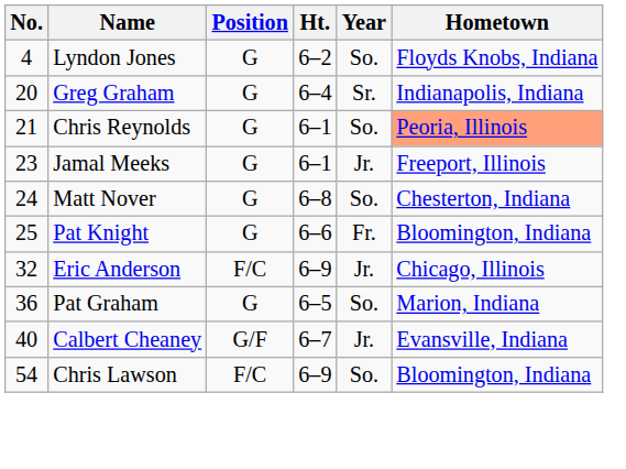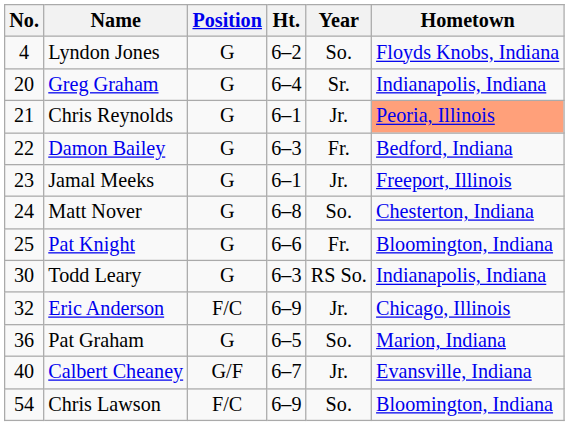 <table class="wikitable" style="text-align:center">
 <tr>
 <th>No.</th>
 <th>Name</th>
 <th><a href='#'>Position</a></th>
 <th>Ht.</th>
 <th>Year</th>
 <th>Hometown</th>
 </tr>
 <tr>
 <td>4</td>
 <td style="text-align:left">Lyndon Jones</td>
 <td>G</td>
 <td>6–2</td>
 <td>So.</td>
 <td style="text-align:left"><a href='#'>Floyds Knobs, Indiana</a></td>
 </tr>
 <tr>
 <td>20</td>
 <td style="text-align:left"><a href='#'>Greg Graham</a></td>
 <td>G</td>
 <td>6–4</td>
 <td>Sr.</td>
 <td style="text-align:left"><a href='#'>Indianapolis, Indiana</a></td>
 </tr>
 <tr>
 <td>21</td>
 <td style="text-align:left">Chris Reynolds</td>
 <td>G</td>
 <td>6–1</td>
-<td>So.</td>
+<td>Jr.</td>
 <td style="background: lightsalmon; text-align:left"><a href='#'>Peoria, Illinois</a></td>
+</tr>
+<tr>
+<td>22</td>
+<td style="text-align:left"><a href='#'>Damon Bailey</a></td>
+<td>G</td>
+<td>6–3</td>
+<td>Fr.</td>
+<td style="text-align:left"><a href='#'>Bedford, Indiana</a></td>
 </tr>
 <tr>
 <td>23</td>
 <td style="text-align:left">Jamal Meeks</td>
 <td>G</td>
 <td>6–1</td>
 <td>Jr.</td>
 <td style="text-align:left"><a href='#'>Freeport, Illinois</a></td>
 </tr>
 <tr>
 <td>24</td>
 <td style="text-align:left">Matt Nover</td>
 <td>G</td>
 <td>6–8</td>
 <td>So.</td>
 <td style="text-align:left"><a href='#'>Chesterton, Indiana</a></td>
 </tr>
 <tr>
 <td>25</td>
 <td style="text-align:left"><a href='#'>Pat Knight</a></td>
 <td>G</td>
 <td>6–6</td>
 <td>Fr.</td>
 <td style="text-align:left"><a href='#'>Bloomington, Indiana</a></td>
+</tr>
+<tr>
+<td>30</td>
+<td style="text-align:left">Todd Leary</td>
+<td>G</td>
+<td>6–3</td>
+<td>RS So.</td>
+<td style="text-align:left"><a href='#'>Indianapolis, Indiana</a></td>
 </tr>
 <tr>
 <td>32</td>
 <td style="text-align:left"><a href='#'>Eric Anderson</a></td>
 <td>F/C</td>
 <td>6–9</td>
 <td>Jr.</td>
 <td style="text-align:left"><a href='#'>Chicago, Illinois</a></td>
 </tr>
 <tr>
 <td>36</td>
 <td style="text-align:left">Pat Graham</td>
 <td>G</td>
 <td>6–5</td>
 <td>So.</td>
 <td style="text-align:left"><a href='#'>Marion, Indiana</a></td>
 </tr>
 <tr>
 <td>40</td>
 <td style="text-align:left"><a href='#'>Calbert Cheaney</a></td>
 <td>G/F</td>
 <td>6–7</td>
 <td>Jr.</td>
 <td style="text-align:left"><a href='#'>Evansville, Indiana</a></td>
 </tr>
 <tr>
 <td>54</td>
 <td style="text-align:left">Chris Lawson</td>
 <td>F/C</td>
 <td>6–9</td>
 <td>So.</td>
 <td style="text-align:left"><a href='#'>Bloomington, Indiana</a></td>
 </tr>
 </table>
